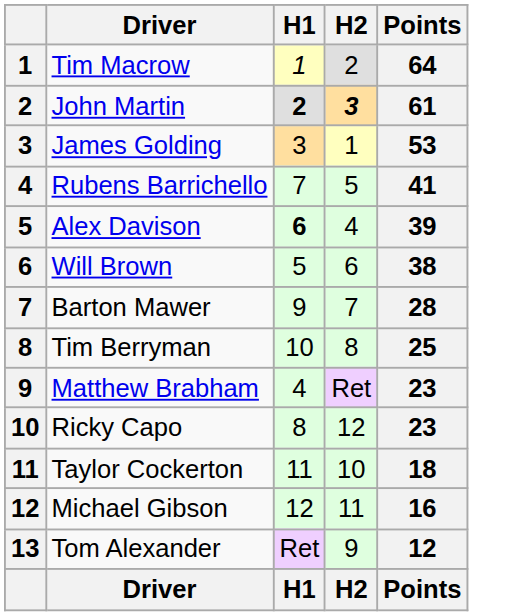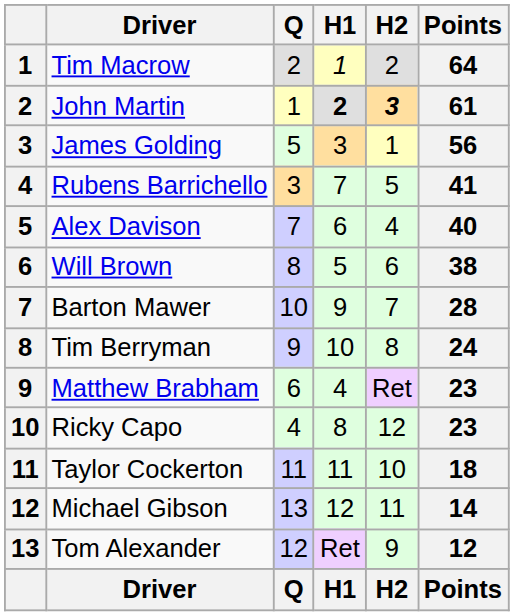 <table class="wikitable" style="font-size: 85%; text-align:center">
 <tr>
 <th style="vertical-align:middle"></th>
 <th style="vertical-align:middle;background">Driver</th>
+<th>Q</th>
 <th>H1</th>
 <th>H2</th>
 <th style="vertical-align:middle">Points</th>
 </tr>
 <tr>
 <th>1</th>
 <td style="text-align:left"> <a href='#'>Tim Macrow</a></td>
+<td style="background:#dfdfdf;">2</td>
 <td style="background:#ffffbf;"><em>1</em></td>
 <td style="background:#dfdfdf;">2</td>
 <th>64</th>
 </tr>
 <tr>
 <th>2</th>
 <td style="text-align:left"> <a href='#'>John Martin</a></td>
+<td style="background:#ffffbf;">1</td>
 <td style="background:#dfdfdf;"><strong>2</strong></td>
 <td style="background:#ffdf9f;"><strong><em>3</em></strong></td>
 <th>61</th>
 </tr>
 <tr>
 <th>3</th>
 <td style="text-align:left"> <a href='#'>James Golding</a></td>
+<td style="background:#dfffdf;">5</td>
 <td style="background:#ffdf9f;">3</td>
 <td style="background:#ffffbf;">1</td>
-<th>53</th>
+<th>56</th>
 </tr>
 <tr>
 <th>4</th>
 <td style="text-align:left"> <a href='#'>Rubens Barrichello</a></td>
+<td style="background:#ffdf9f;">3</td>
 <td style="background:#dfffdf;">7</td>
 <td style="background:#dfffdf;">5</td>
 <th>41</th>
 </tr>
 <tr>
 <th>5</th>
 <td style="text-align:left"> <a href='#'>Alex Davison</a></td>
-<td style="background:#dfffdf;"><strong>6</strong></td>
+<td style="background:#cfcfff;">7</td>
+<td style="background:#dfffdf;">6</td>
 <td style="background:#dfffdf;">4</td>
-<th>39</th>
+<th>40</th>
 </tr>
 <tr>
 <th>6</th>
 <td style="text-align:left"> <a href='#'>Will Brown</a></td>
+<td style="background:#cfcfff;">8</td>
 <td style="background:#dfffdf;">5</td>
 <td style="background:#dfffdf;">6</td>
 <th>38</th>
 </tr>
 <tr>
 <th>7</th>
 <td style="text-align:left"> Barton Mawer</td>
+<td style="background:#cfcfff;">10</td>
 <td style="background:#dfffdf;">9</td>
 <td style="background:#dfffdf;">7</td>
 <th>28</th>
 </tr>
 <tr>
 <th>8</th>
 <td style="text-align:left"> Tim Berryman</td>
+<td style="background:#cfcfff;">9</td>
 <td style="background:#dfffdf;">10</td>
 <td style="background:#dfffdf;">8</td>
-<th>25</th>
+<th>24</th>
 </tr>
 <tr>
 <th>9</th>
 <td style="text-align:left"> <a href='#'>Matthew Brabham</a></td>
+<td style="background:#dfffdf;">6</td>
 <td style="background:#dfffdf;">4</td>
 <td style="background:#efcfff;">Ret</td>
 <th>23</th>
 </tr>
 <tr>
 <th>10</th>
 <td style="text-align:left"> Ricky Capo</td>
+<td style="background:#dfffdf;">4</td>
 <td style="background:#dfffdf;">8</td>
 <td style="background:#dfffdf;">12</td>
 <th>23</th>
 </tr>
 <tr>
 <th>11</th>
 <td style="text-align:left"> Taylor Cockerton</td>
+<td style="background:#cfcfff;">11</td>
 <td style="background:#dfffdf;">11</td>
 <td style="background:#dfffdf;">10</td>
 <th>18</th>
 </tr>
 <tr>
 <th>12</th>
 <td style="text-align:left"> Michael Gibson</td>
+<td style="background:#cfcfff;">13</td>
 <td style="background:#dfffdf;">12</td>
 <td style="background:#dfffdf;">11</td>
-<th>16</th>
+<th>14</th>
 </tr>
 <tr>
 <th>13</th>
 <td style="text-align:left"> Tom Alexander</td>
+<td style="background:#cfcfff;">12</td>
 <td style="background:#efcfff;">Ret</td>
 <td style="background:#dfffdf;">9</td>
 <th>12</th>
 </tr>
 <tr>
 <th style="vertical-align:middle"></th>
 <th style="vertical-align:middle;background">Driver</th>
+<th>Q</th>
 <th>H1</th>
 <th>H2</th>
 <th style="vertical-align:middle">Points</th>
 </tr>
 </table>
